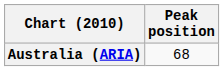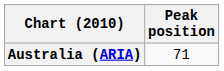 <table class="wikitable plainrowheaders">
 <tr>
 <th scope="col">Chart (2010)</th>
 <th scope="col">Peak<br>position</th>
 </tr>
 <tr>
 <th scope="row">Australia (<a href='#'>ARIA</a>)</th>
-<td align="center">68</td>
+<td align="center">71</td>
 </tr>
 </table>
